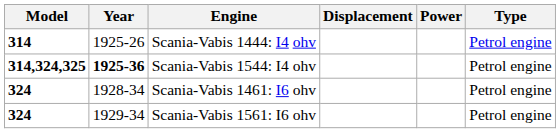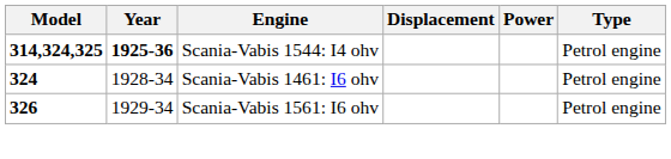 <table class="wikitable">
 <tr>
 <th>Model</th>
 <th>Year</th>
 <th>Engine</th>
 <th>Displacement</th>
 <th>Power</th>
 <th>Type</th>
-</tr>
-<tr style="background:#ffffff;">
-<td><strong>314</strong></td>
-<td>1925-26</td>
-<td>Scania-Vabis 1444: <a href='#'>I4</a> <a href='#'>ohv</a></td>
-<td></td>
-<td></td>
-<td><a href='#'>Petrol engine</a></td>
 </tr>
 <tr style="background:#ffffff;">
 <td><strong>314,324,325</strong></td>
 <td><strong>1925-36</strong></td>
 <td>Scania-Vabis 1544: I4 ohv</td>
 <td></td>
 <td></td>
 <td>Petrol engine</td>
 </tr>
 <tr style="background:#ffffff;">
 <td><strong>324</strong></td>
 <td>1928-34</td>
 <td>Scania-Vabis 1461: <a href='#'>I6</a> ohv</td>
 <td></td>
 <td></td>
 <td>Petrol engine</td>
 </tr>
 <tr style="background:#ffffff;">
-<td><strong>324</strong></td>
+<td><strong>326</strong></td>
 <td>1929-34</td>
 <td>Scania-Vabis 1561: I6 ohv</td>
 <td></td>
 <td></td>
 <td>Petrol engine</td>
 </tr>
 </table>
